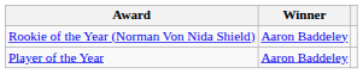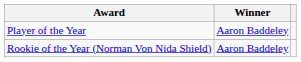 <table class="wikitable">
 <tr>
 <th>Award</th>
 <th>Winner</th>
 <th></th>
 </tr>
 <tr>
+<td><a href='#'>Player of the Year</a></td>
+<td> <a href='#'>Aaron Baddeley</a></td>
+<td></td>
+</tr>
+<tr>
 <td><a href='#'>Rookie of the Year (Norman Von Nida Shield)</a></td>
 <td> <a href='#'>Aaron Baddeley</a></td>
 <td></td>
 </tr>
-<tr>
-<td><a href='#'>Player of the Year</a></td>
-<td> <a href='#'>Aaron Baddeley</a></td>
-<td></td>
-</tr>
 </table>
